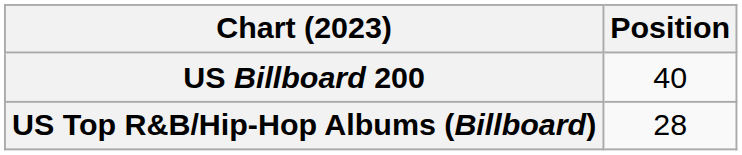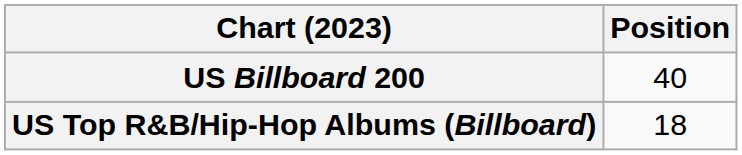 <table class="wikitable sortable plainrowheaders" style="text-align:center">
 <tr>
 <th scope="col">Chart (2023)</th>
 <th scope="col">Position</th>
 </tr>
 <tr>
 <th scope="row">US <em>Billboard</em> 200</th>
 <td>40</td>
 </tr>
 <tr>
 <th scope="row">US Top R&B/Hip-Hop Albums (<em>Billboard</em>)</th>
-<td>28</td>
+<td>18</td>
 </tr>
 </table>
